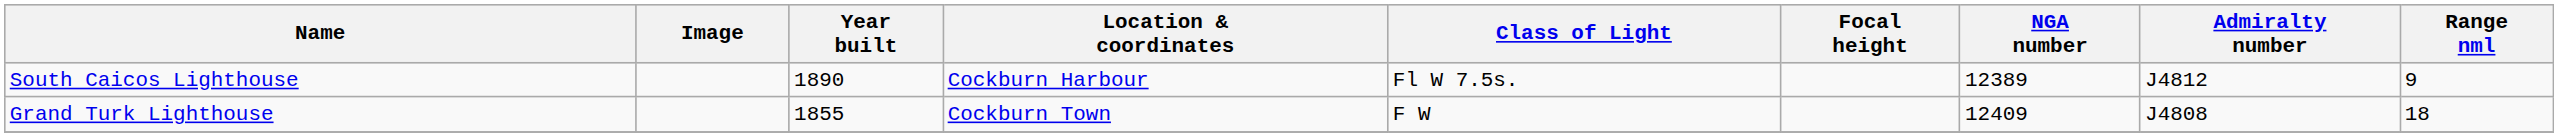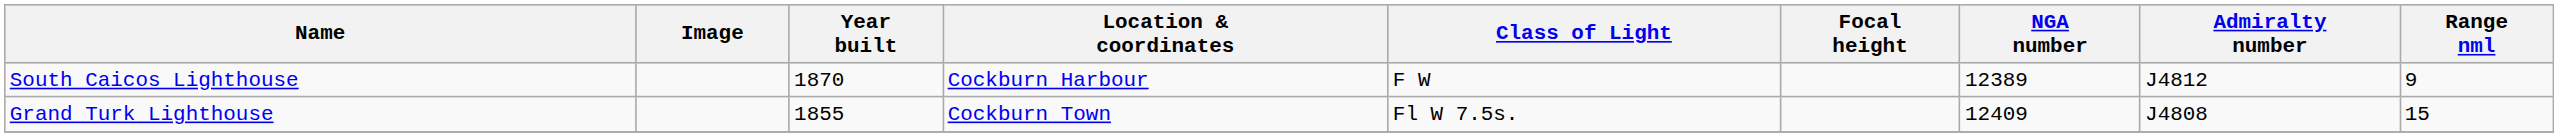 <table class="wikitable sortable" style="width:100%">
 <tr>
 <th>Name</th>
 <th>Image</th>
 <th>Year<br>built</th>
 <th>Location &<br> coordinates</th>
 <th><a href='#'>Class of Light</a></th>
 <th>Focal<br>height</th>
 <th><a href='#'>NGA</a><br>number</th>
 <th><a href='#'>Admiralty</a><br>number</th>
 <th>Range<br><a href='#'>nml</a></th>
 </tr>
 <tr>
 <td><a href='#'>South Caicos Lighthouse</a></td>
 <td></td>
-<td>1890</td>
+<td>1870</td>
 <td><a href='#'>Cockburn Harbour</a><br> </td>
-<td>Fl W 7.5s.</td>
+<td>F W</td>
 <td></td>
 <td>12389</td>
 <td>J4812</td>
 <td>9</td>
 </tr>
 <tr>
 <td><a href='#'>Grand Turk Lighthouse</a></td>
 <td></td>
 <td>1855</td>
 <td><a href='#'>Cockburn Town</a><br> </td>
-<td>F W</td>
+<td>Fl W 7.5s.</td>
 <td></td>
 <td>12409</td>
 <td>J4808</td>
-<td>18</td>
+<td>15</td>
 </tr>
 <tr>
 </tr>
 </table>
